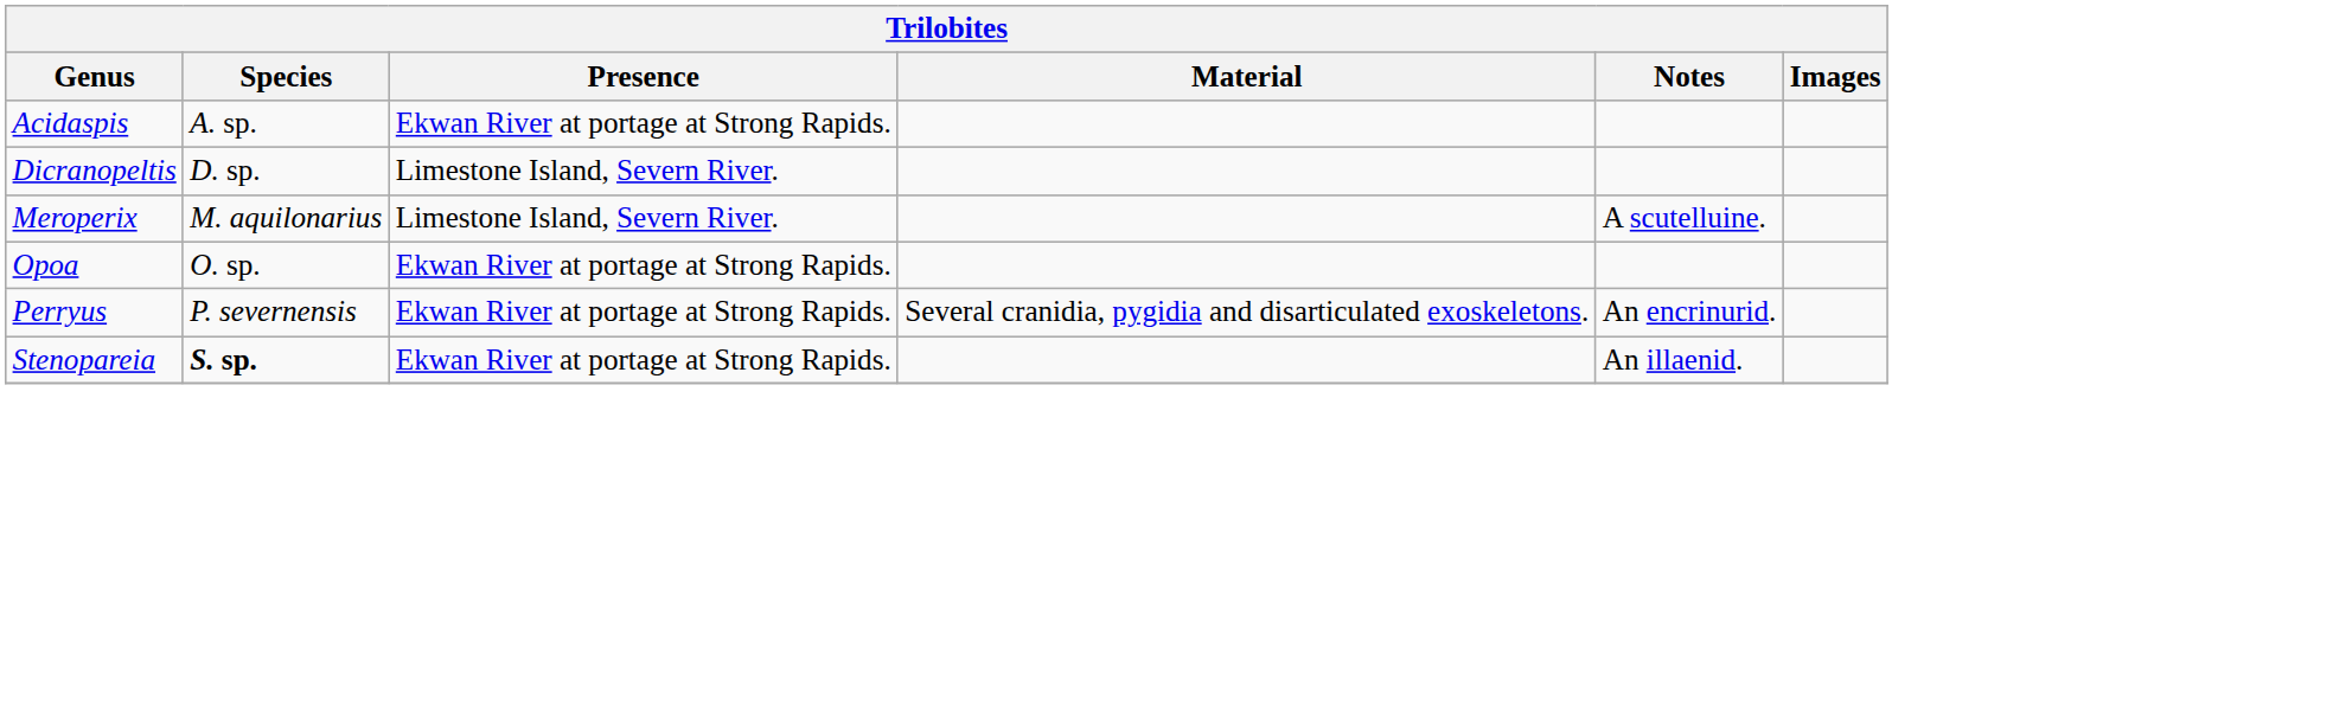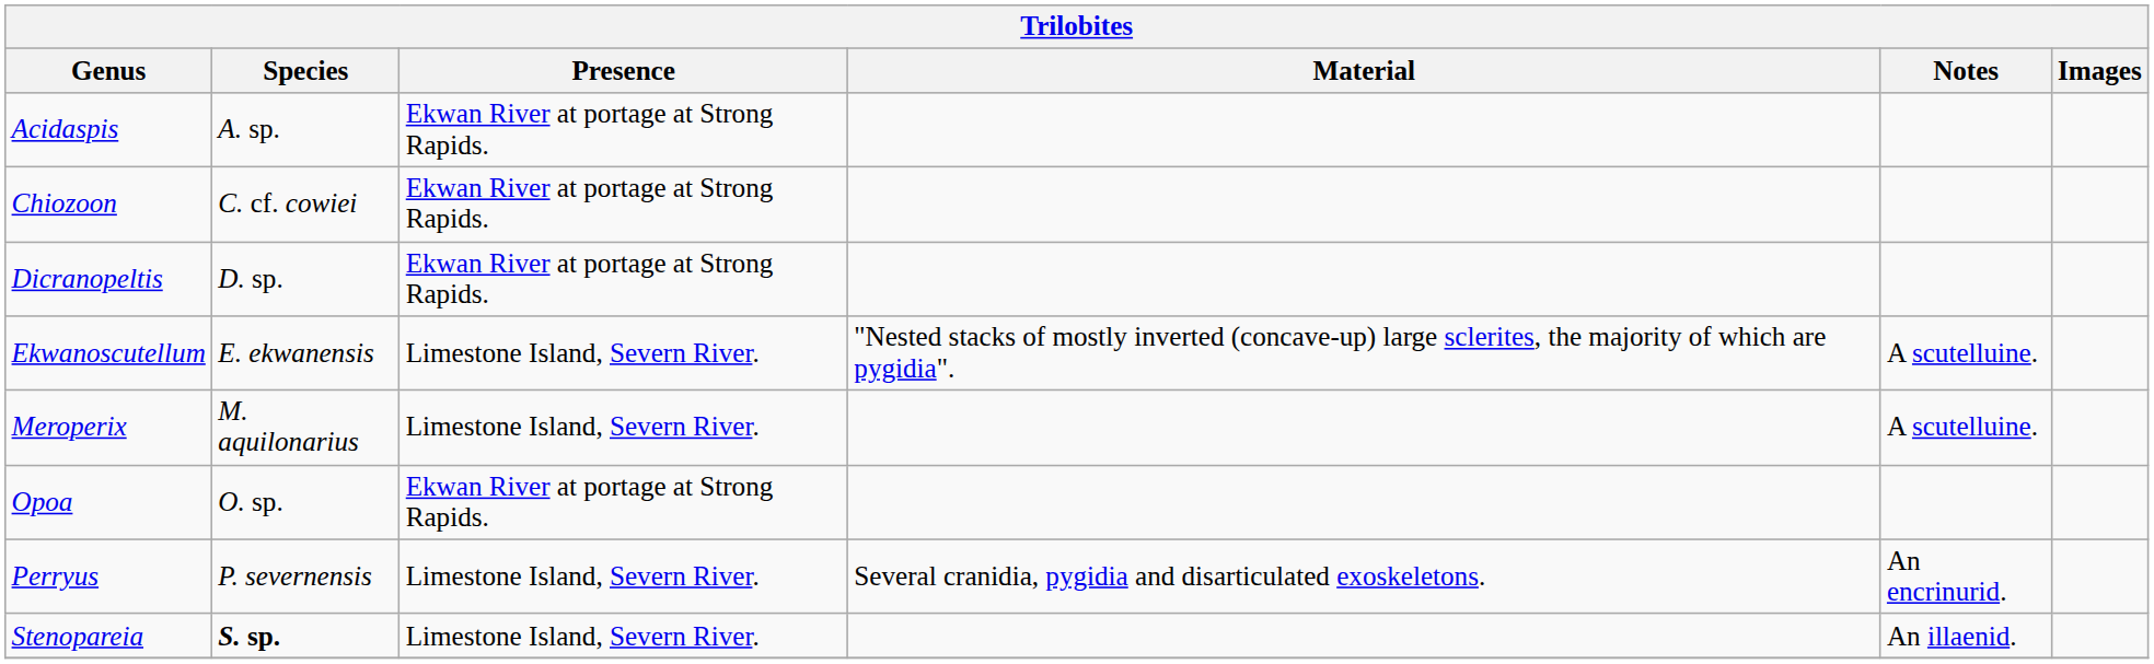 <table class="wikitable" align="center">
 <tr>
 <th colspan="6" align="center"><strong><a href='#'>Trilobites</a></strong></th>
 </tr>
 <tr>
 <th>Genus</th>
 <th>Species</th>
 <th>Presence</th>
 <th><strong>Material</strong></th>
 <th>Notes</th>
 <th>Images</th>
 </tr>
 <tr>
 <td><em><a href='#'>Acidaspis</a></em></td>
 <td><em>A.</em> sp.</td>
 <td><a href='#'>Ekwan River</a> at portage at Strong Rapids.</td>
 <td></td>
 <td></td>
 <td></td>
 </tr>
 <tr>
+<td><em><a href='#'>Chiozoon</a></em></td>
+<td><em>C.</em> cf. <em>cowiei</em></td>
+<td><a href='#'>Ekwan River</a> at portage at Strong Rapids.</td>
+<td></td>
+<td></td>
+<td></td>
+</tr>
+<tr>
 <td><em><a href='#'>Dicranopeltis</a></em></td>
 <td><em>D.</em> sp.</td>
-<td>Limestone Island, <a href='#'>Severn River</a>.</td>
+<td><a href='#'>Ekwan River</a> at portage at Strong Rapids.</td>
 <td></td>
 <td></td>
+<td></td>
+</tr>
+<tr>
+<td><em><a href='#'>Ekwanoscutellum</a></em></td>
+<td><em>E. ekwanensis</em></td>
+<td>Limestone Island, <a href='#'>Severn River</a>.</td>
+<td>"Nested stacks of mostly inverted (concave-up) large <a href='#'>sclerites</a>, the majority of which are <a href='#'>pygidia</a>".</td>
+<td>A <a href='#'>scutelluine</a>.</td>
 <td></td>
 </tr>
 <tr>
 <td><em><a href='#'>Meroperix</a></em></td>
 <td><em>M. aquilonarius</em></td>
 <td>Limestone Island, <a href='#'>Severn River</a>.</td>
 <td></td>
 <td>A <a href='#'>scutelluine</a>.</td>
 <td></td>
 </tr>
 <tr>
 <td><em><a href='#'>Opoa</a></em></td>
 <td><em>O.</em> sp.</td>
 <td><a href='#'>Ekwan River</a> at portage at Strong Rapids.</td>
 <td></td>
 <td></td>
 <td></td>
 </tr>
 <tr>
 <td><em><a href='#'>Perryus</a></em></td>
 <td><em>P. severnensis</em></td>
-<td><a href='#'>Ekwan River</a> at portage at Strong Rapids.</td>
+<td>Limestone Island, <a href='#'>Severn River</a>.</td>
 <td>Several cranidia, <a href='#'>pygidia</a> and disarticulated <a href='#'>exoskeletons</a>.</td>
 <td>An <a href='#'>encrinurid</a>.</td>
 <td></td>
 </tr>
 <tr>
 <td><em><a href='#'>Stenopareia</a></em></td>
 <td><strong><em>S.</em> sp.</strong></td>
-<td><a href='#'>Ekwan River</a> at portage at Strong Rapids.</td>
+<td>Limestone Island, <a href='#'>Severn River</a>.</td>
 <td></td>
 <td>An <a href='#'>illaenid</a>.</td>
 <td></td>
 </tr>
 <tr>
 </tr>
 </table>
